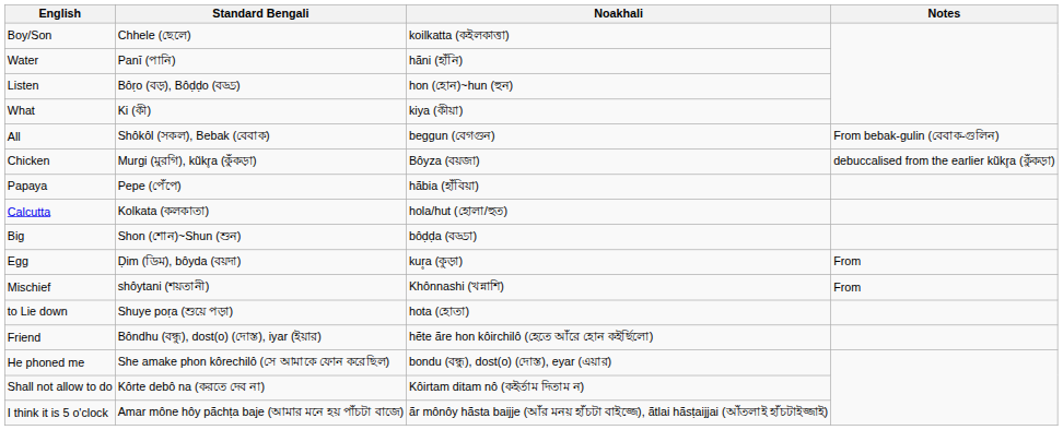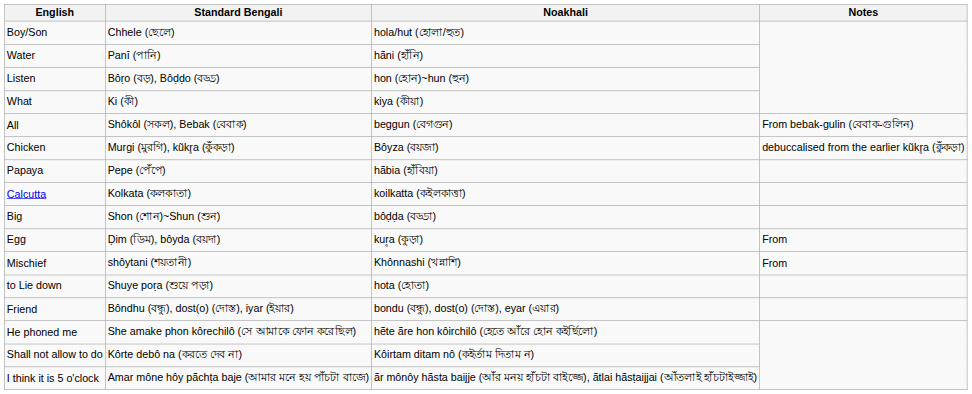 <table class="wikitable">
 <tr>
 <th>English</th>
 <th>Standard Bengali</th>
 <th>Noakhali</th>
 <th>Notes</th>
 </tr>
 <tr>
 <td>Boy/Son</td>
 <td>Chhele (ছেলে)</td>
-<td>koilkatta (কইলকাত্তা)</td>
+<td>hola/hut (হোলা/হুত)</td>
 </tr>
 <tr>
 <td>Water</td>
 <td>Panī (পানি)</td>
 <td>hãni (হাঁনি)</td>
 </tr>
 <tr>
 <td>Listen</td>
 <td>Bôṛo (বড়), Bôḍḍo (বড্ড)</td>
 <td>hon (হোন)~hun (হুন)</td>
 </tr>
 <tr>
 <td>What</td>
 <td>Ki (কী)</td>
 <td>kiya (কীয়া)</td>
 </tr>
 <tr>
 <td>All</td>
 <td>Shôkôl (সকল), Bebak (বেবাক)</td>
 <td>beggun (বেগগুন)</td>
 <td>From bebak-gulin (বেবাক-গুলিন)</td>
 </tr>
 <tr>
 <td>Chicken</td>
 <td>Murgi (মুরগি), kũkr̥a (কুঁকড়া)</td>
 <td>Bôyza (বয়জা)</td>
 <td>debuccalised from the earlier kũkr̥a (কুঁকড়া)</td>
 </tr>
 <tr>
 <td>Papaya</td>
 <td>Pepe (পেঁপে)</td>
 <td>hãbia (হাঁবিয়া)</td>
 <td></td>
 </tr>
 <tr>
 <td><a href='#'>Calcutta</a></td>
 <td>Kolkata (কলকাতা)</td>
-<td>hola/hut (হোলা/হুত)</td>
+<td>koilkatta (কইলকাত্তা)</td>
 <td></td>
 </tr>
 <tr>
 <td>Big</td>
 <td>Shon (শোন)~Shun (শুন)</td>
 <td>bôḍḍa (বড্ডা)</td>
 </tr>
 <tr>
 <td>Egg</td>
 <td>Ḍim (ডিম), bôyda (বয়দা)</td>
 <td>kur̥a (কুড়া)</td>
 <td>From </td>
 </tr>
 <tr>
 <td>Mischief</td>
 <td>shôytani (শয়তানী)</td>
 <td>Khônnashi (খন্নাশি)</td>
 <td>From </td>
 </tr>
 <tr>
 <td>to Lie down</td>
 <td>Shuye poṛa (শুয়ে পড়া)</td>
 <td>hota (হোতা)</td>
 </tr>
 <tr>
 <td>Friend</td>
 <td>Bôndhu (বন্ধু), dost(o) (দোস্ত), iyar (ইয়ার)</td>
-<td>hẽte ãre hon kôirchilô (হেতে আঁরে হোন কইর্ছিলো)</td>
+<td>bondu (বন্ধু), dost(o) (দোস্ত), eyar (এয়ার)</td>
 <td></td>
 </tr>
 <tr>
 <td>He phoned me</td>
 <td>She amake phon kôrechilô (সে আমাকে ফোন করেছিল)</td>
-<td>bondu (বন্ধু), dost(o) (দোস্ত), eyar (এয়ার)</td>
+<td>hẽte ãre hon kôirchilô (হেতে আঁরে হোন কইর্ছিলো)</td>
 </tr>
 <tr>
 <td>Shall not allow to do</td>
 <td>Kôrte debô na (করতে দেব না)</td>
 <td>Kôirtam ditam nô (কইর্তাম দিতাম ন)</td>
 </tr>
 <tr>
 <td>I think it is 5 o'clock</td>
 <td>Amar mône hôy pãchṭa baje (আমার মনে হয় পাঁচটা বাজে)</td>
 <td>ãr mônôy hãsta baijje (আঁর মনয় হাঁচটা বাইজ্জে), ãtlai hãsṭaijjai (আঁতলাই হাঁচটাইজ্জাই)</td>
 </tr>
 </table>
